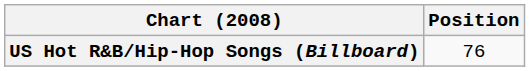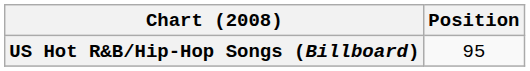 <table class="wikitable plainrowheaders" style="text-align:center">
 <tr>
 <th>Chart (2008)</th>
 <th>Position</th>
 </tr>
 <tr>
 <th scope="row">US Hot R&B/Hip-Hop Songs (<em>Billboard</em>)</th>
-<td align="center">76</td>
+<td align="center">95</td>
 </tr>
 </table>
